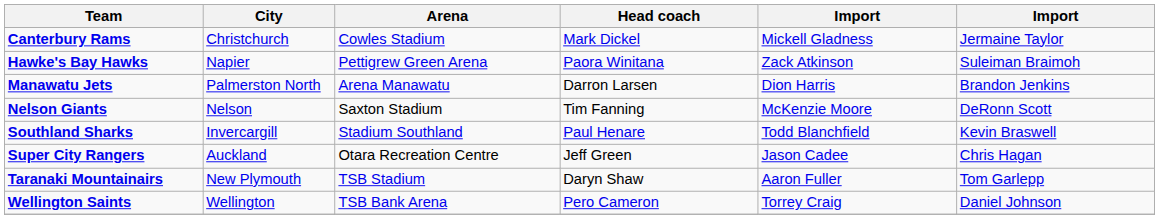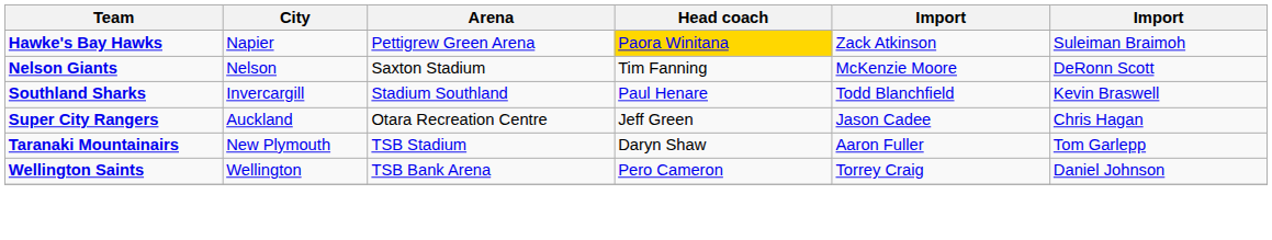 <table class="wikitable" style="width:99%; text-align:left">
 <tr>
 <th style="width:15%">Team</th>
 <th style="width:10%">City</th>
 <th style="width:17%">Arena</th>
 <th style="width:15%">Head coach</th>
 <th style="width:15%">Import</th>
 <th style="width:15%">Import</th>
 </tr>
 <tr>
-<td><strong><a href='#'>Canterbury Rams</a></strong></td>
-<td><a href='#'>Christchurch</a></td>
-<td><a href='#'>Cowles Stadium</a></td>
-<td> <a href='#'>Mark Dickel</a></td>
-<td> <a href='#'>Mickell Gladness</a></td>
-<td> <a href='#'>Jermaine Taylor</a></td>
-</tr>
-<tr>
 <td><strong><a href='#'>Hawke's Bay Hawks</a></strong></td>
 <td><a href='#'>Napier</a></td>
 <td><a href='#'>Pettigrew Green Arena</a></td>
-<td> <a href='#'>Paora Winitana</a></td>
+<td style="background: gold;"> <a href='#'>Paora Winitana</a></td>
 <td> <a href='#'>Zack Atkinson</a></td>
 <td> <a href='#'>Suleiman Braimoh</a></td>
-</tr>
-<tr>
-<td><strong><a href='#'>Manawatu Jets</a></strong></td>
-<td><a href='#'>Palmerston North</a></td>
-<td><a href='#'>Arena Manawatu</a></td>
-<td> Darron Larsen</td>
-<td> <a href='#'>Dion Harris</a></td>
-<td> <a href='#'>Brandon Jenkins</a></td>
 </tr>
 <tr>
 <td><strong><a href='#'>Nelson Giants</a></strong></td>
 <td><a href='#'>Nelson</a></td>
 <td>Saxton Stadium</td>
 <td> Tim Fanning</td>
 <td> <a href='#'>McKenzie Moore</a></td>
 <td> <a href='#'>DeRonn Scott</a></td>
 </tr>
 <tr>
 <td><strong><a href='#'>Southland Sharks</a></strong></td>
 <td><a href='#'>Invercargill</a></td>
 <td><a href='#'>Stadium Southland</a></td>
 <td> <a href='#'>Paul Henare</a></td>
 <td> <a href='#'>Todd Blanchfield</a></td>
 <td> <a href='#'>Kevin Braswell</a></td>
 </tr>
 <tr>
 <td><strong><a href='#'>Super City Rangers</a></strong></td>
 <td><a href='#'>Auckland</a></td>
 <td>Otara Recreation Centre</td>
 <td> Jeff Green</td>
 <td> <a href='#'>Jason Cadee</a></td>
 <td> <a href='#'>Chris Hagan</a></td>
 </tr>
 <tr>
 <td><strong><a href='#'>Taranaki Mountainairs</a></strong></td>
 <td><a href='#'>New Plymouth</a></td>
 <td><a href='#'>TSB Stadium</a></td>
 <td> Daryn Shaw</td>
 <td> <a href='#'>Aaron Fuller</a></td>
 <td> <a href='#'>Tom Garlepp</a></td>
 </tr>
 <tr>
 <td><strong><a href='#'>Wellington Saints</a></strong></td>
 <td><a href='#'>Wellington</a></td>
 <td><a href='#'>TSB Bank Arena</a></td>
 <td> <a href='#'>Pero Cameron</a></td>
 <td> <a href='#'>Torrey Craig</a></td>
 <td> <a href='#'>Daniel Johnson</a></td>
 </tr>
 <tr>
 </tr>
 </table>
